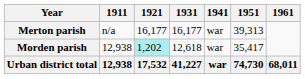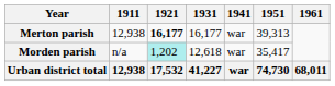 <table class="wikitable">
 <tr>
 <th>Year</th>
 <th>1911</th>
 <th>1921</th>
 <th>1931</th>
 <th>1941</th>
 <th>1951</th>
 <th>1961</th>
 </tr>
 <tr>
 <th>Merton parish</th>
-<td>n/a</td>
-<td>16,177</td>
+<td>12,938</td>
+<td><strong>16,177</strong></td>
 <td>16,177</td>
 <td>war</td>
 <td>39,313</td>
 </tr>
 <tr>
 <th>Morden parish</th>
-<td>12,938</td>
+<td>n/a</td>
 <td style="background: paleturquoise;">1,202</td>
 <td>12,618</td>
 <td>war</td>
 <td>35,417</td>
 </tr>
 <tr>
 <th>Urban district total</th>
 <th>12,938</th>
 <th>17,532</th>
 <th>41,227</th>
 <th>war</th>
 <th>74,730</th>
 <th>68,011</th>
 </tr>
 </table>
